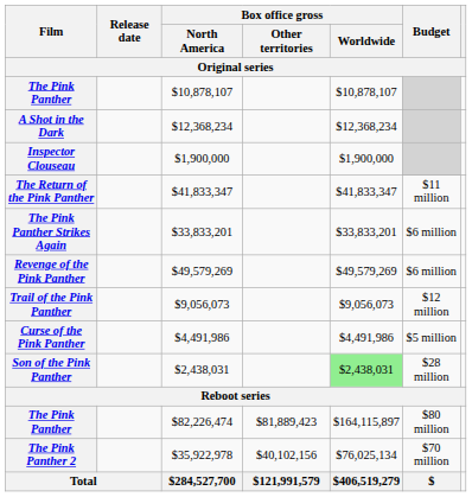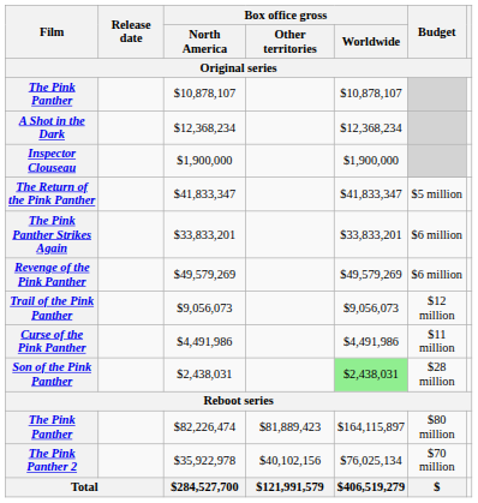 <table class="wikitable plainrowheaders" style="text-align:center;">
 <tr>
 <th rowspan="2" style="width:20%;">Film</th>
 <th scope="col" rowspan="2">Release date</th>
 <th colspan="3">Box office gross</th>
 <th rowspan=2>Budget</th>
 <th rowspan=2></th>
 </tr>
 <tr>
 <th>North America</th>
 <th>Other territories</th>
 <th>Worldwide</th>
 </tr>
 <tr>
 <th colspan="13">Original series</th>
 </tr>
 <tr>
 <th scope="row"><em><a href='#'>The Pink Panther</a></em></th>
 <td></td>
 <td>$10,878,107</td>
 <td></td>
 <td>$10,878,107</td>
 <td style="background:#d3d3d3;"></td>
 <td></td>
 </tr>
 <tr>
 <th scope="row"><em><a href='#'>A Shot in the Dark</a></em></th>
 <td></td>
 <td>$12,368,234</td>
 <td></td>
 <td>$12,368,234</td>
 <td style="background:#d3d3d3;"></td>
 <td></td>
 </tr>
 <tr>
 <th scope="row"><em><a href='#'>Inspector Clouseau</a></em></th>
 <td></td>
 <td>$1,900,000</td>
 <td></td>
 <td>$1,900,000</td>
 <td style="background:#d3d3d3;"></td>
 <td></td>
 </tr>
 <tr>
 <th scope="row"><em><a href='#'>The Return of the Pink Panther</a></em></th>
 <td></td>
 <td>$41,833,347</td>
 <td></td>
 <td>$41,833,347</td>
-<td>$11 million</td>
+<td>$5 million</td>
 <td></td>
 </tr>
 <tr>
 <th scope="row"><em><a href='#'>The Pink Panther Strikes Again</a></em></th>
 <td></td>
 <td>$33,833,201</td>
 <td></td>
 <td>$33,833,201</td>
 <td>$6 million</td>
 <td></td>
 </tr>
 <tr>
 <th scope="row"><em><a href='#'>Revenge of the Pink Panther</a></em></th>
 <td></td>
 <td>$49,579,269</td>
 <td></td>
 <td>$49,579,269</td>
 <td>$6 million</td>
 <td></td>
 </tr>
 <tr>
 <th scope="row"><em><a href='#'>Trail of the Pink Panther</a></em></th>
 <td></td>
 <td>$9,056,073</td>
 <td></td>
 <td>$9,056,073</td>
 <td>$12 million</td>
 <td></td>
 </tr>
 <tr>
 <th scope="row"><em><a href='#'>Curse of the Pink Panther</a></em></th>
 <td></td>
 <td>$4,491,986</td>
 <td></td>
 <td>$4,491,986</td>
-<td>$5 million</td>
+<td>$11 million</td>
 <td></td>
 </tr>
 <tr>
 <th scope="row"><em><a href='#'>Son of the Pink Panther</a></em></th>
 <td></td>
 <td>$2,438,031</td>
 <td></td>
 <td style="background: lightgreen;">$2,438,031</td>
 <td>$28 million</td>
 <td></td>
 </tr>
 <tr>
 <th colspan="13">Reboot series</th>
 </tr>
 <tr>
 <th scope="row"><em><a href='#'>The Pink Panther</a></em></th>
 <td></td>
 <td>$82,226,474</td>
 <td>$81,889,423</td>
 <td>$164,115,897</td>
 <td>$80 million</td>
 <td></td>
 </tr>
 <tr>
 <th scope="row"><em><a href='#'>The Pink Panther 2</a></em></th>
 <td></td>
 <td>$35,922,978</td>
 <td>$40,102,156</td>
 <td>$76,025,134</td>
 <td>$70 million</td>
 <td></td>
 </tr>
 <tr>
 <th colspan="2">Total</th>
 <th>$284,527,700</th>
 <th>$121,991,579</th>
 <th>$406,519,279</th>
 <th>$</th>
 <td></td>
 </tr>
 </table>
